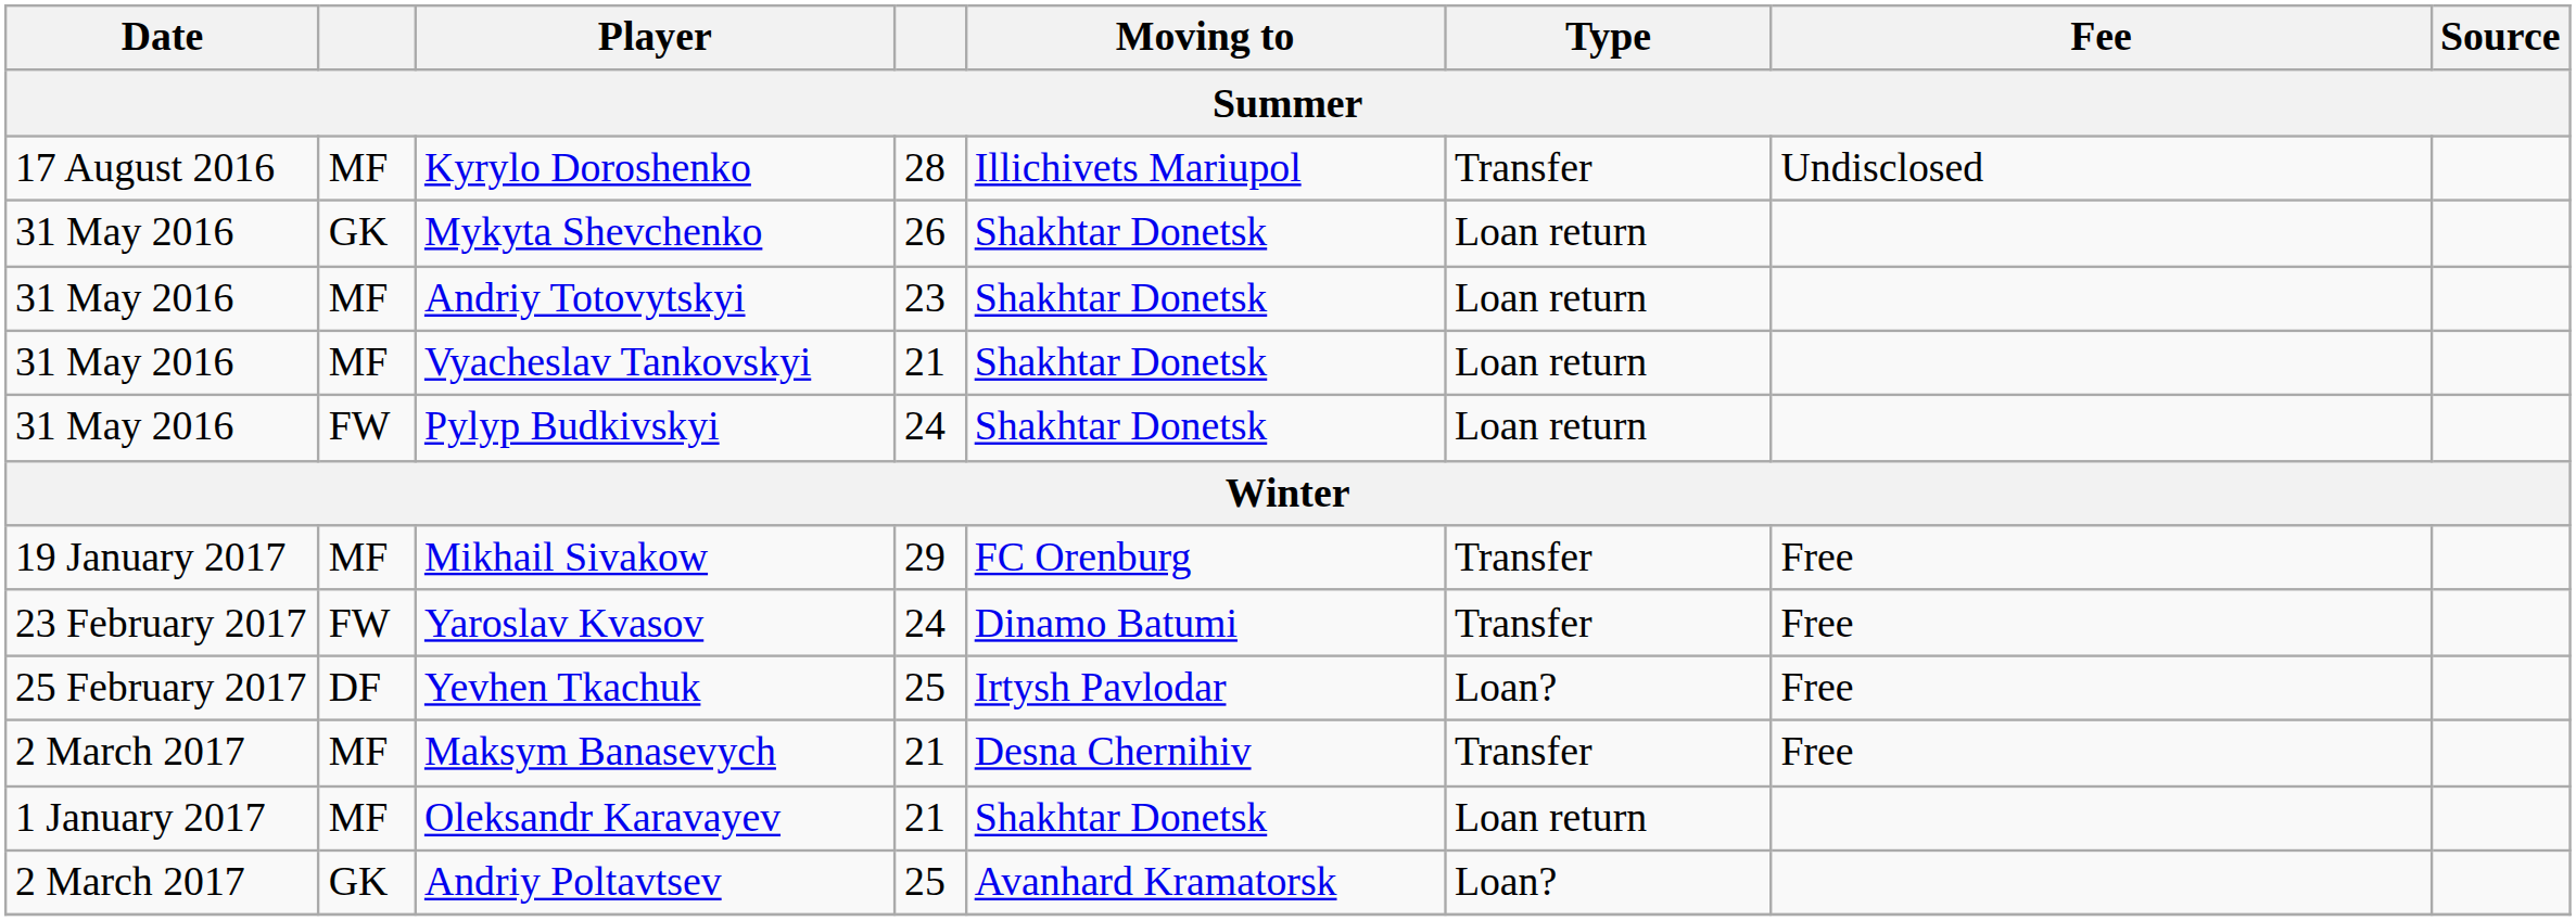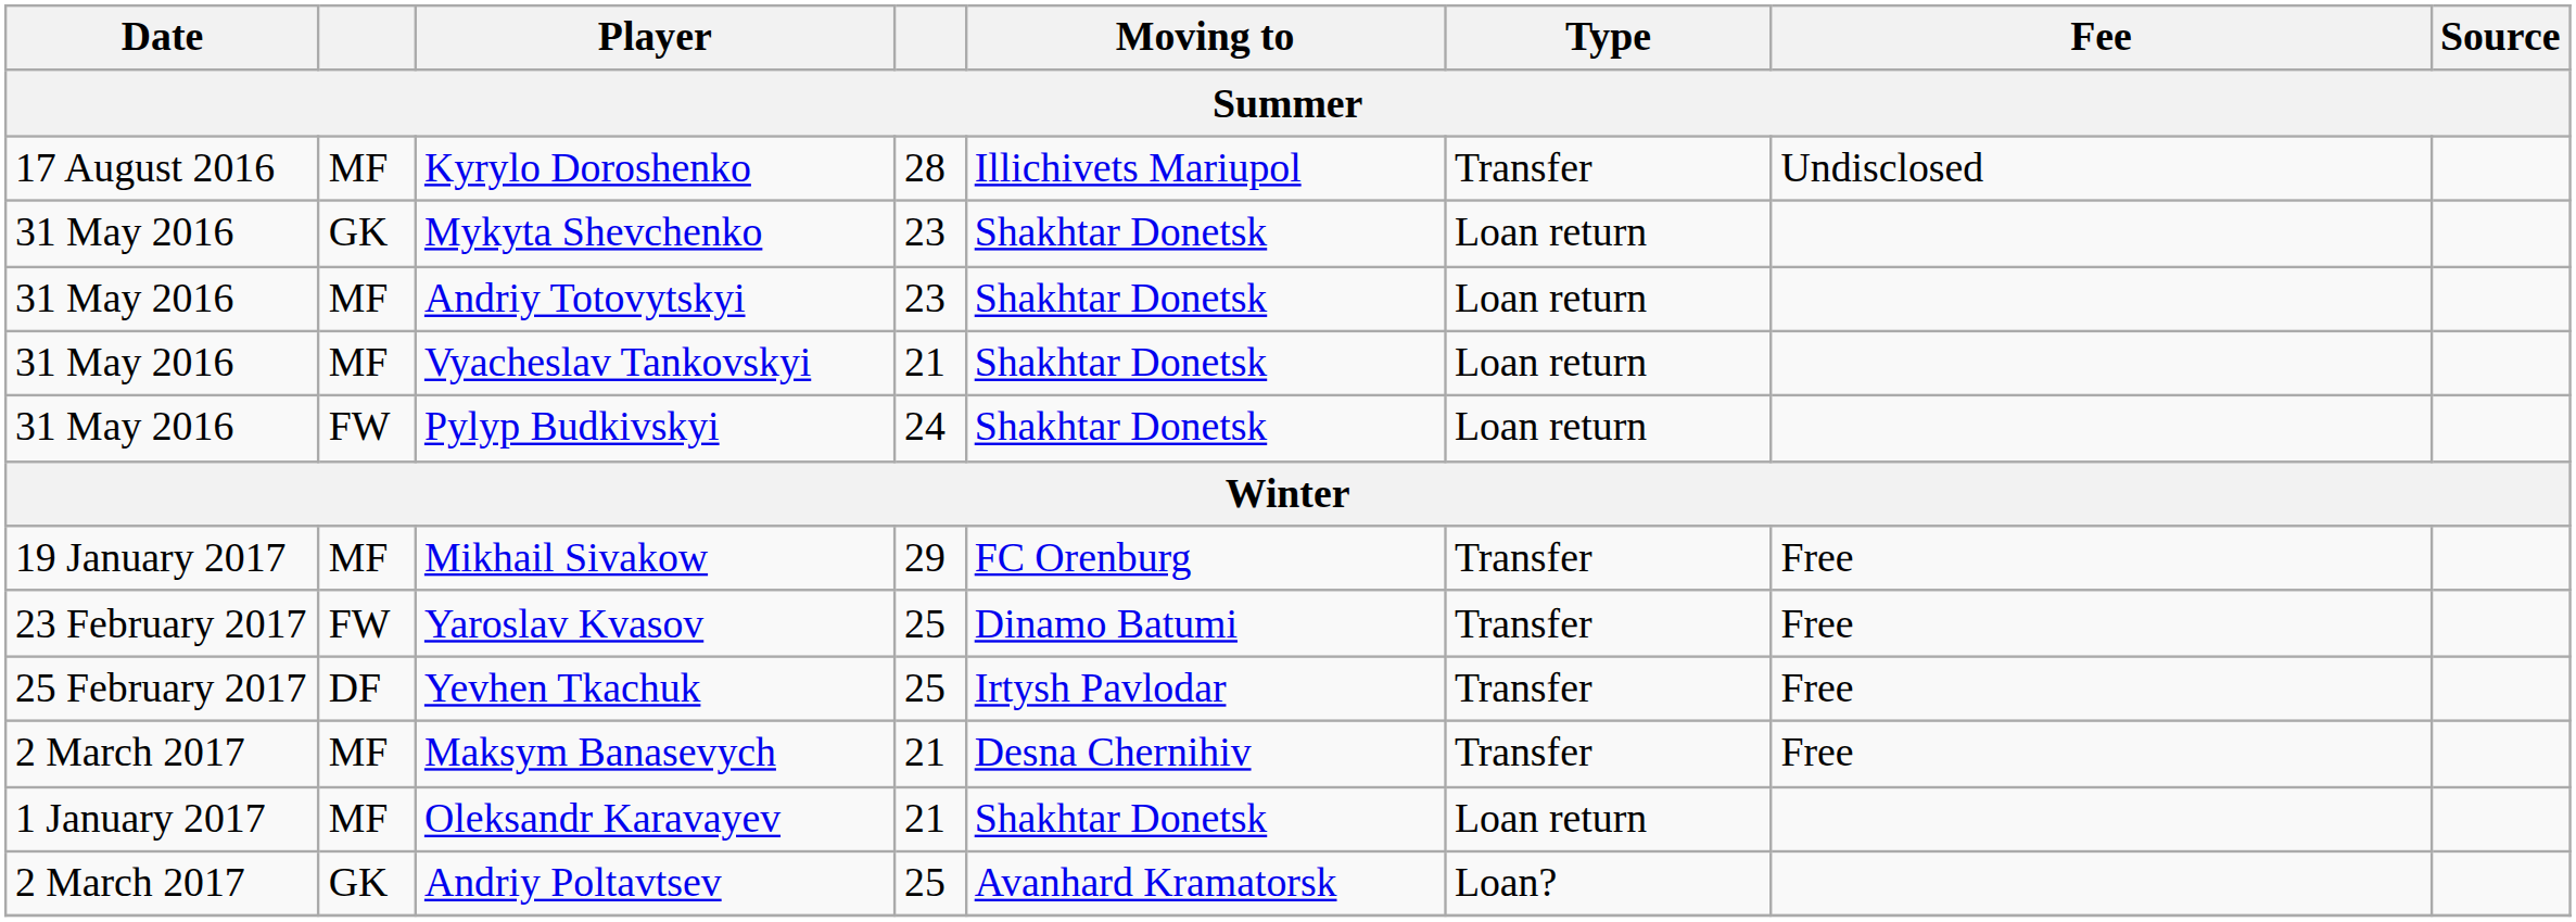 <table class="wikitable sortable">
 <tr>
 <th style="width:115px;">Date</th>
 <th style="width:30px;"></th>
 <th style="width:180px;">Player</th>
 <th style="width:20px;"></th>
 <th style="width:180px;">Moving to</th>
 <th style="width:120px;" class="unsortable">Type</th>
 <th style="width:250px;" class="unsortable">Fee</th>
 <th style="width:20px;">Source</th>
 </tr>
 <tr>
 <th colspan=8>Summer</th>
 </tr>
 <tr>
 <td>17 August 2016</td>
 <td>MF</td>
 <td> <a href='#'>Kyrylo Doroshenko</a></td>
 <td>28</td>
 <td> <a href='#'>Illichivets Mariupol</a></td>
 <td>Transfer</td>
 <td>Undisclosed</td>
 <td></td>
 </tr>
 <tr>
 <td>31 May 2016</td>
 <td>GK</td>
 <td> <a href='#'>Mykyta Shevchenko</a></td>
-<td>26</td>
+<td>23</td>
 <td> <a href='#'>Shakhtar Donetsk</a></td>
 <td>Loan return</td>
 <td></td>
 <td></td>
 </tr>
 <tr>
 <td>31 May 2016</td>
 <td>MF</td>
 <td> <a href='#'>Andriy Totovytskyi</a></td>
 <td>23</td>
 <td> <a href='#'>Shakhtar Donetsk</a></td>
 <td>Loan return</td>
 <td></td>
 <td></td>
 </tr>
 <tr>
 <td>31 May 2016</td>
 <td>MF</td>
 <td> <a href='#'>Vyacheslav Tankovskyi</a></td>
 <td>21</td>
 <td> <a href='#'>Shakhtar Donetsk</a></td>
 <td>Loan return</td>
 <td></td>
 <td></td>
 </tr>
 <tr>
 <td>31 May 2016</td>
 <td>FW</td>
 <td> <a href='#'>Pylyp Budkivskyi</a></td>
 <td>24</td>
 <td> <a href='#'>Shakhtar Donetsk</a></td>
 <td>Loan return</td>
 <td></td>
 <td></td>
 </tr>
 <tr>
 <th colspan=8>Winter</th>
 </tr>
 <tr>
 <td>19 January 2017</td>
 <td>MF</td>
 <td> <a href='#'>Mikhail Sivakow</a></td>
 <td>29</td>
 <td> <a href='#'>FC Orenburg</a></td>
 <td>Transfer</td>
 <td>Free</td>
 <td></td>
 </tr>
 <tr>
 <td>23 February 2017</td>
 <td>FW</td>
 <td> <a href='#'>Yaroslav Kvasov</a></td>
-<td>24</td>
+<td>25</td>
 <td> <a href='#'>Dinamo Batumi</a></td>
 <td>Transfer</td>
 <td>Free</td>
 <td></td>
 </tr>
 <tr>
 <td>25 February 2017</td>
 <td>DF</td>
 <td> <a href='#'>Yevhen Tkachuk</a></td>
 <td>25</td>
 <td> <a href='#'>Irtysh Pavlodar</a></td>
-<td>Loan?</td>
+<td>Transfer</td>
 <td>Free</td>
 <td></td>
 </tr>
 <tr>
 <td>2 March 2017</td>
 <td>MF</td>
 <td> <a href='#'>Maksym Banasevych</a></td>
 <td>21</td>
 <td> <a href='#'>Desna Chernihiv</a></td>
 <td>Transfer</td>
 <td>Free</td>
 <td></td>
 </tr>
 <tr>
 <td>1 January 2017</td>
 <td>MF</td>
 <td> <a href='#'>Oleksandr Karavayev</a></td>
 <td>21</td>
 <td> <a href='#'>Shakhtar Donetsk</a></td>
 <td>Loan return</td>
 <td></td>
 <td></td>
 </tr>
 <tr>
 <td>2 March 2017</td>
 <td>GK</td>
 <td> <a href='#'>Andriy Poltavtsev</a></td>
 <td>25</td>
 <td> <a href='#'>Avanhard Kramatorsk</a></td>
 <td>Loan?</td>
 <td></td>
 <td></td>
 </tr>
 <tr>
 </tr>
 </table>
